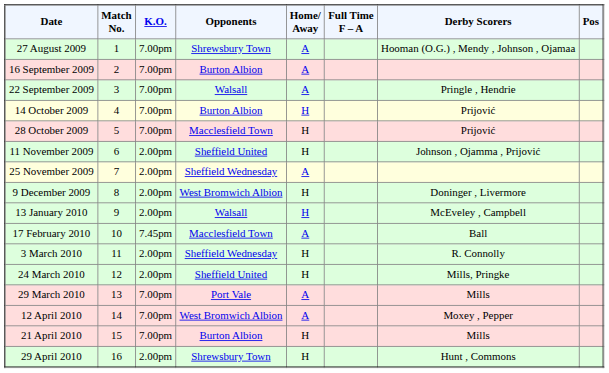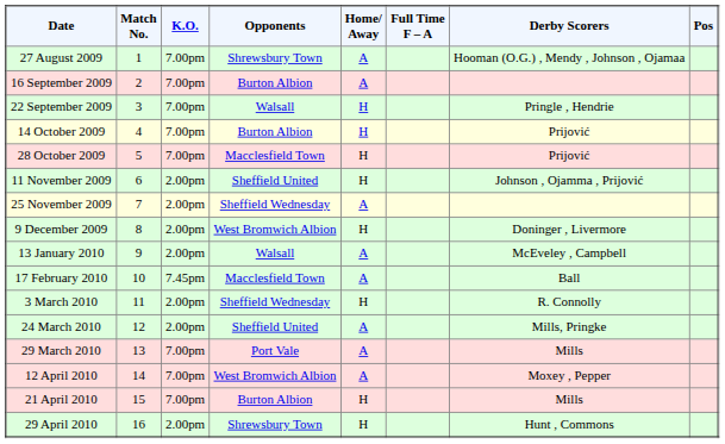 <table border="2" cellpadding="4" style="border-collapse:collapse; text-align:center; font-size:smaller;">
 <tr style="background:#f0f6ff;">
 <th><strong>Date</strong></th>
 <th><strong>Match<br>No.</strong></th>
 <th><strong><a href='#'>K.O.</a></strong></th>
 <th><strong>Opponents</strong></th>
 <th><strong>Home/<br>Away</strong></th>
 <th><strong>Full Time<br>F – A</strong></th>
 <th><strong>Derby Scorers</strong></th>
 <th><strong>Pos</strong></th>
 </tr>
 <tr bgcolor="ddffdd">
 <td>27 August 2009</td>
 <td>1</td>
 <td>7.00pm</td>
 <td><a href='#'>Shrewsbury Town</a></td>
 <td><a href='#'>A</a></td>
 <td></td>
 <td>Hooman (O.G.) , Mendy , Johnson , Ojamaa </td>
 <td></td>
 </tr>
 <tr bgcolor="ffdddd">
 <td>16 September 2009</td>
 <td>2</td>
 <td>7.00pm</td>
 <td><a href='#'>Burton Albion</a></td>
 <td><a href='#'>A</a></td>
 <td></td>
 <td></td>
 <td></td>
 </tr>
 <tr bgcolor="ddffdd">
 <td>22 September 2009</td>
 <td>3</td>
 <td>7.00pm</td>
 <td><a href='#'>Walsall</a></td>
-<td><a href='#'>A</a></td>
+<td><a href='#'>H</a></td>
 <td></td>
 <td>Pringle , Hendrie </td>
 <td></td>
 </tr>
 <tr bgcolor="#ffffdd">
 <td>14 October 2009</td>
 <td>4</td>
 <td>7.00pm</td>
 <td><a href='#'>Burton Albion</a></td>
 <td><a href='#'>H</a></td>
 <td></td>
 <td>Prijović  </td>
 <td></td>
 </tr>
 <tr bgcolor="ffdddd">
 <td>28 October 2009</td>
 <td>5</td>
 <td>7.00pm</td>
 <td><a href='#'>Macclesfield Town</a></td>
 <td>H</td>
 <td></td>
 <td>Prijović  </td>
 <td></td>
 </tr>
 <tr bgcolor="ddffdd">
 <td>11 November 2009</td>
 <td>6</td>
 <td>2.00pm</td>
 <td><a href='#'>Sheffield United</a></td>
 <td>H</td>
 <td></td>
 <td>Johnson  , Ojamma , Prijović </td>
 <td></td>
 </tr>
 <tr bgcolor="#ffffdd">
 <td>25 November 2009</td>
 <td>7</td>
 <td>2.00pm</td>
 <td><a href='#'>Sheffield Wednesday</a></td>
 <td><a href='#'>A</a></td>
 <td></td>
 <td></td>
 <td></td>
 </tr>
 <tr bgcolor="ddffdd">
 <td>9 December 2009</td>
 <td>8</td>
 <td>2.00pm</td>
 <td><a href='#'>West Bromwich Albion</a></td>
 <td>H</td>
 <td></td>
 <td>Doninger , Livermore </td>
 <td></td>
 </tr>
 <tr bgcolor="ddffdd">
 <td>13 January 2010</td>
 <td>9</td>
 <td>2.00pm</td>
 <td><a href='#'>Walsall</a></td>
-<td><a href='#'>H</a></td>
+<td><a href='#'>A</a></td>
 <td></td>
 <td>McEveley , Campbell </td>
 <td></td>
 </tr>
 <tr bgcolor="ddffdd">
 <td>17 February 2010</td>
 <td>10</td>
 <td>7.45pm</td>
 <td><a href='#'>Macclesfield Town</a></td>
 <td><a href='#'>A</a></td>
 <td></td>
 <td>Ball </td>
 <td></td>
 </tr>
 <tr bgcolor="ddffdd">
 <td>3 March 2010</td>
 <td>11</td>
 <td>2.00pm</td>
 <td><a href='#'>Sheffield Wednesday</a></td>
 <td>H</td>
 <td></td>
 <td>R. Connolly </td>
 <td></td>
 </tr>
 <tr bgcolor="ddffdd">
 <td>24 March 2010</td>
 <td>12</td>
 <td>2.00pm</td>
 <td><a href='#'>Sheffield United</a></td>
-<td>H</td>
+<td><a href='#'>A</a></td>
 <td></td>
 <td>Mills, Pringke</td>
 <td></td>
 </tr>
 <tr bgcolor="ffdddd">
 <td>29 March 2010</td>
 <td>13</td>
 <td>7.00pm</td>
 <td><a href='#'>Port Vale</a></td>
 <td><a href='#'>A</a></td>
 <td></td>
 <td>Mills</td>
 <td></td>
 </tr>
 <tr bgcolor="ffdddd">
 <td>12 April 2010</td>
 <td>14</td>
 <td>7.00pm</td>
 <td><a href='#'>West Bromwich Albion</a></td>
 <td><a href='#'>A</a></td>
 <td></td>
 <td>Moxey , Pepper </td>
 <td></td>
 </tr>
 <tr bgcolor="ffdddd">
 <td>21 April 2010</td>
 <td>15</td>
 <td>7.00pm</td>
 <td><a href='#'>Burton Albion</a></td>
 <td>H</td>
 <td></td>
 <td>Mills </td>
 <td></td>
 </tr>
 <tr bgcolor="ddffdd">
 <td>29 April 2010</td>
 <td>16</td>
 <td>2.00pm</td>
 <td><a href='#'>Shrewsbury Town</a></td>
 <td>H</td>
 <td></td>
 <td>Hunt , Commons </td>
 <td></td>
 </tr>
 </table>
